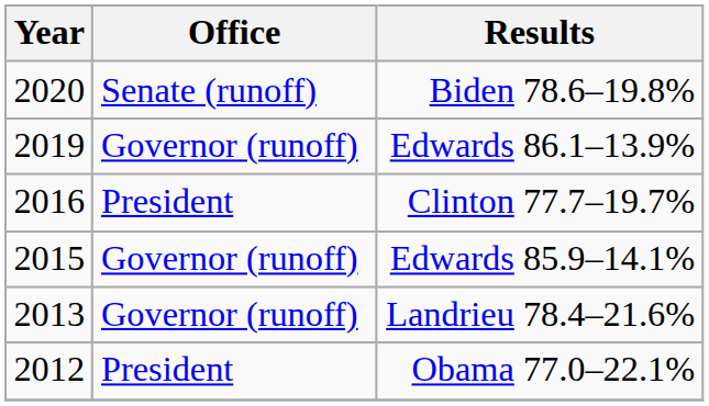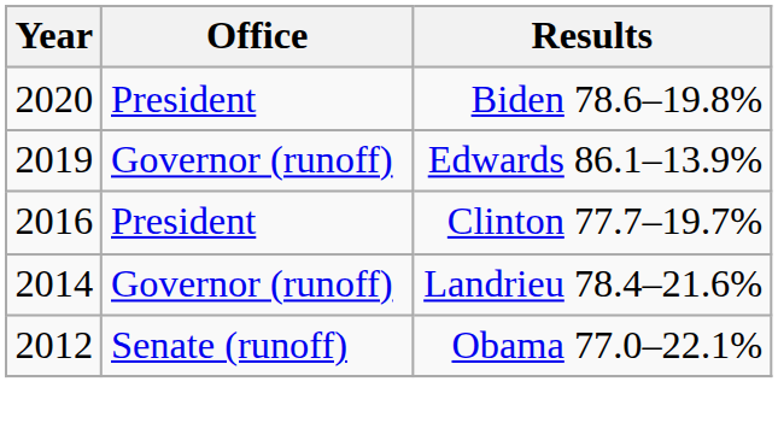 <table class=wikitable>
 <tr>
 <th width="30">Year</th>
 <th width="120">Office</th>
 <th width="140">Results</th>
 </tr>
 <tr>
 <td>2020</td>
-<td><a href='#'>Senate (runoff)</a></td>
+<td><a href='#'>President</a></td>
 <td align="right" ><a href='#'>Biden</a> 78.6–19.8%</td>
 </tr>
 <tr>
 <td>2019</td>
 <td><a href='#'>Governor (runoff)</a></td>
 <td align="right" ><a href='#'>Edwards</a> 86.1–13.9%</td>
 </tr>
 <tr>
 <td>2016</td>
 <td><a href='#'>President</a></td>
 <td align="right" ><a href='#'>Clinton</a> 77.7–19.7%</td>
 </tr>
 <tr>
-<td>2015</td>
-<td><a href='#'>Governor (runoff)</a></td>
-<td align="right" ><a href='#'>Edwards</a> 85.9–14.1%</td>
-</tr>
-<tr>
-<td>2013</td>
+<td>2014</td>
 <td><a href='#'>Governor (runoff)</a></td>
 <td align="right" ><a href='#'>Landrieu</a> 78.4–21.6%</td>
 </tr>
 <tr>
 <td>2012</td>
-<td><a href='#'>President</a></td>
+<td><a href='#'>Senate (runoff)</a></td>
 <td align="right" ><a href='#'>Obama</a> 77.0–22.1%</td>
 </tr>
 <tr>
 </tr>
 </table>
